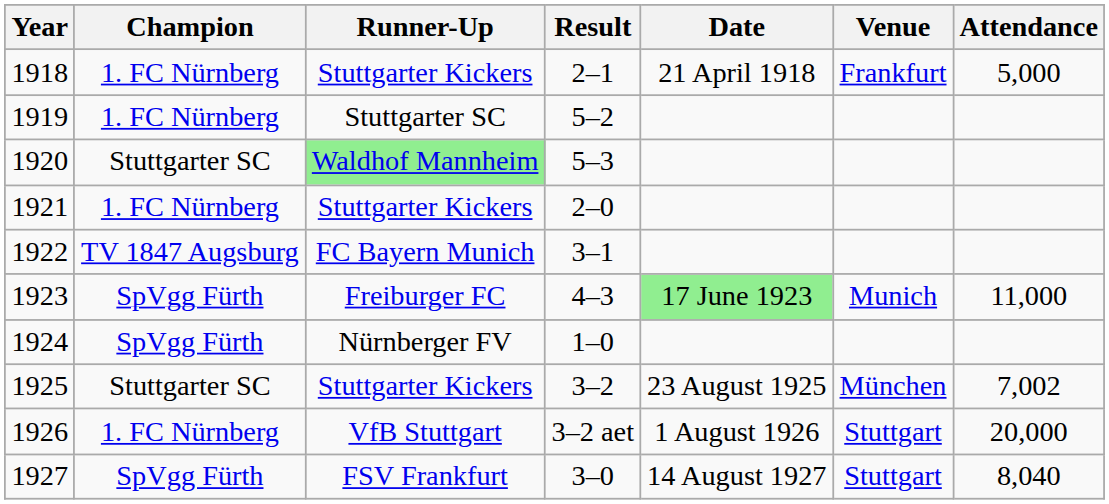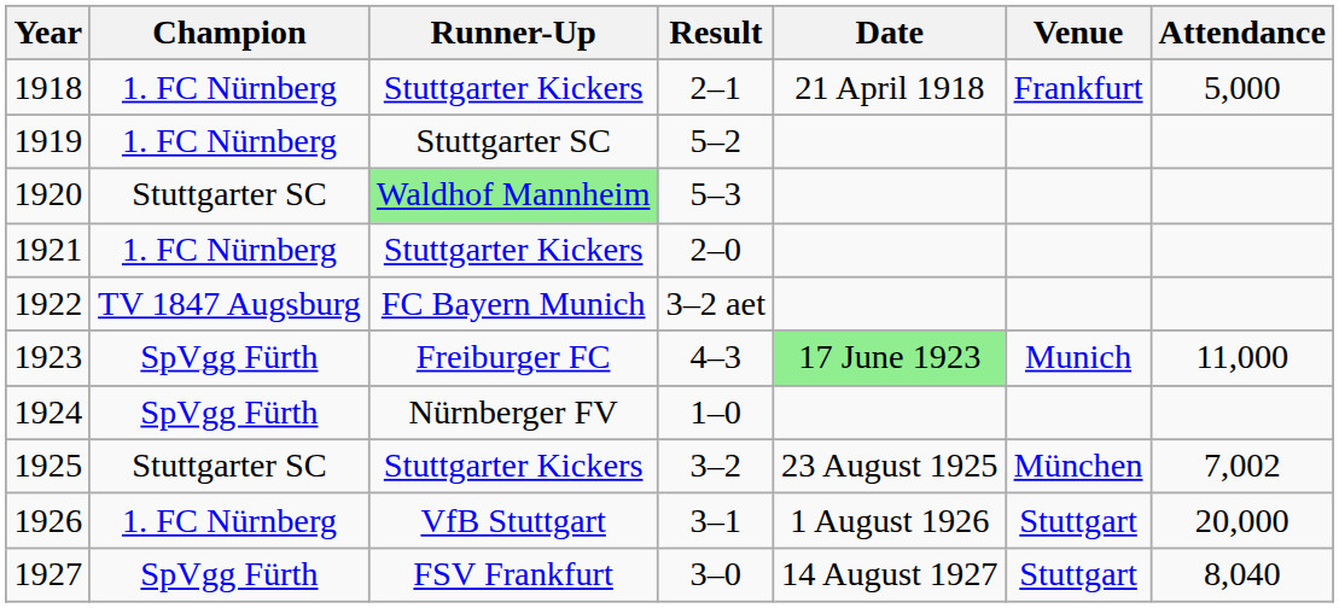 <table class=wikitable>
 <tr>
 <th>Year</th>
 <th style="text-align:center">Champion</th>
 <th style="text-align:center">Runner-Up</th>
 <th style="text-align:center">Result</th>
 <th style="text-align:center">Date</th>
 <th style="text-align:center">Venue</th>
 <th style="text-align:center">Attendance</th>
 </tr>
 <tr align="center">
 <td>1918</td>
 <td><a href='#'>1. FC Nürnberg</a></td>
 <td><a href='#'>Stuttgarter Kickers</a></td>
 <td>2–1</td>
 <td>21 April 1918</td>
 <td><a href='#'>Frankfurt</a></td>
 <td>5,000</td>
 </tr>
 <tr align="center">
 <td>1919</td>
 <td><a href='#'>1. FC Nürnberg</a></td>
 <td>Stuttgarter SC</td>
 <td>5–2</td>
 <td></td>
 <td></td>
 <td></td>
 </tr>
 <tr align="center">
 <td>1920</td>
 <td>Stuttgarter SC</td>
 <td style="background: lightgreen;"><a href='#'>Waldhof Mannheim</a></td>
 <td>5–3</td>
 <td></td>
 <td></td>
 <td></td>
 </tr>
 <tr align="center">
 <td>1921</td>
 <td><a href='#'>1. FC Nürnberg</a></td>
 <td><a href='#'>Stuttgarter Kickers</a></td>
 <td>2–0</td>
 <td></td>
 <td></td>
 <td></td>
 </tr>
 <tr align="center">
 <td>1922</td>
 <td><a href='#'>TV 1847 Augsburg</a></td>
 <td><a href='#'>FC Bayern Munich</a></td>
-<td>3–1</td>
+<td>3–2 aet</td>
 <td></td>
 <td></td>
 <td></td>
 </tr>
 <tr align="center">
 <td>1923</td>
 <td><a href='#'>SpVgg Fürth</a></td>
 <td><a href='#'>Freiburger FC</a></td>
 <td>4–3</td>
 <td style="background: lightgreen;">17 June 1923</td>
 <td><a href='#'>Munich</a></td>
 <td>11,000</td>
 </tr>
 <tr align="center">
 <td>1924</td>
 <td><a href='#'>SpVgg Fürth</a></td>
 <td>Nürnberger FV</td>
 <td>1–0</td>
 <td></td>
 <td></td>
 <td></td>
 </tr>
 <tr align="center">
 <td>1925</td>
 <td>Stuttgarter SC</td>
 <td><a href='#'>Stuttgarter Kickers</a></td>
 <td>3–2</td>
 <td>23 August 1925</td>
 <td><a href='#'>München</a></td>
 <td>7,002</td>
 </tr>
 <tr align="center">
 <td>1926</td>
 <td><a href='#'>1. FC Nürnberg</a></td>
 <td><a href='#'>VfB Stuttgart</a></td>
-<td>3–2 aet</td>
+<td>3–1</td>
 <td>1 August 1926</td>
 <td><a href='#'>Stuttgart</a></td>
 <td>20,000</td>
 </tr>
 <tr align="center">
 <td>1927</td>
 <td><a href='#'>SpVgg Fürth</a></td>
 <td><a href='#'>FSV Frankfurt</a></td>
 <td>3–0</td>
 <td>14 August 1927</td>
 <td><a href='#'>Stuttgart</a></td>
 <td>8,040</td>
 </tr>
 </table>
